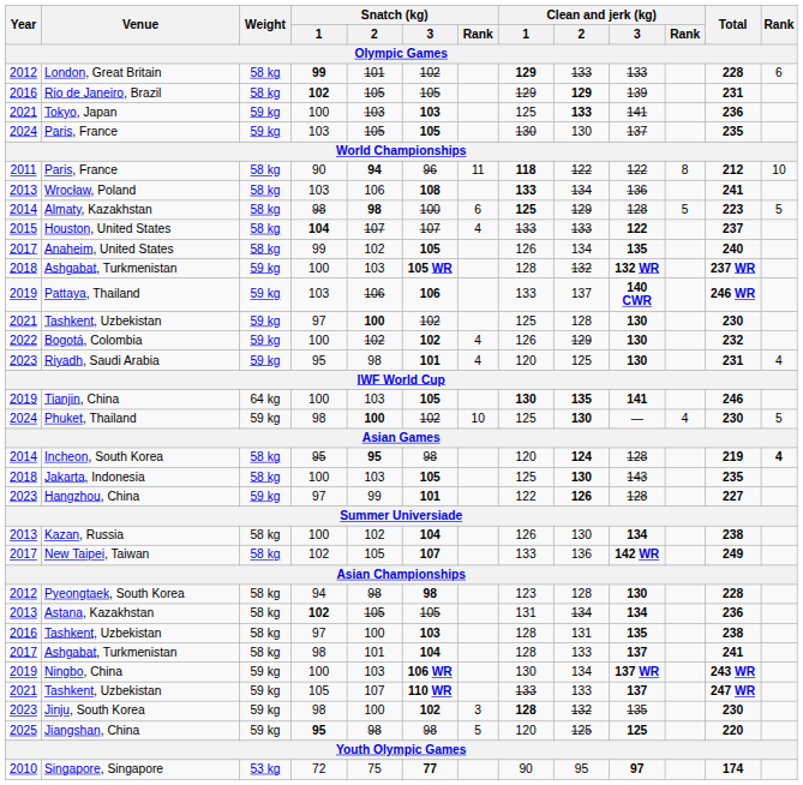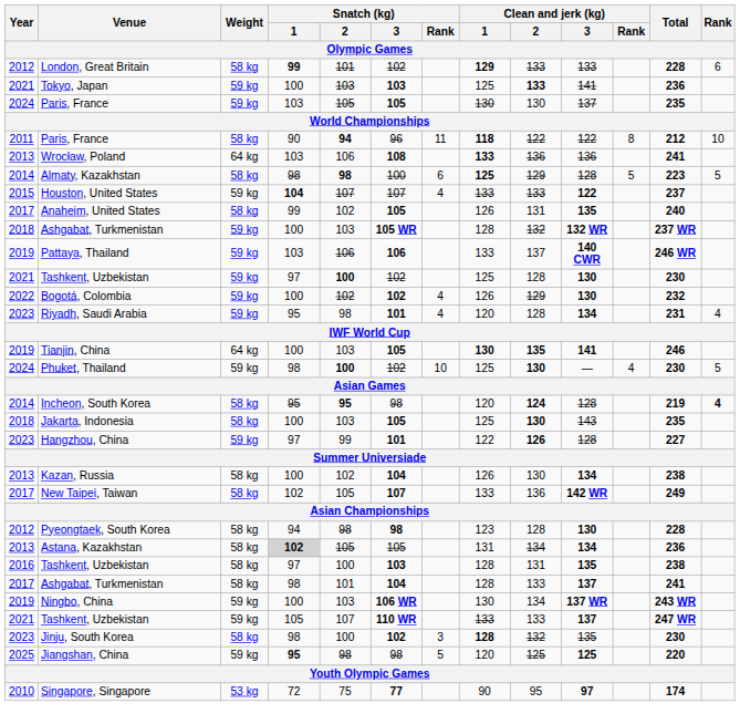 <table class="wikitable" style="text-align:center;">
 <tr>
 <th rowspan=2 width=40>Year</th>
 <th rowspan=2 width=250>Venue</th>
 <th rowspan=2 width=60>Weight</th>
 <th colspan=4>Snatch (kg)</th>
 <th colspan=4>Clean and jerk (kg)</th>
 <th rowspan=2 width=65>Total</th>
 <th rowspan=2 width=40>Rank</th>
 </tr>
 <tr>
 <th width=65>1</th>
 <th width=65>2</th>
 <th width=65>3</th>
 <th width=45>Rank</th>
 <th width=65>1</th>
 <th width=65>2</th>
 <th width=65>3</th>
 <th width=45>Rank</th>
 </tr>
 <tr>
 <th colspan=13><a href='#'>Olympic Games</a></th>
 </tr>
 <tr>
 <td><a href='#'>2012</a></td>
 <td align=left><a href='#'>London</a>, Great Britain</td>
 <td><a href='#'>58 kg</a></td>
 <td><strong>99</strong></td>
 <td><s>101</s></td>
 <td><s>102</s></td>
 <td></td>
 <td><strong>129</strong></td>
 <td><s>133</s></td>
 <td><s>133</s></td>
 <td></td>
 <td><strong>228</strong></td>
 <td>6</td>
-</tr>
-<tr>
-<td><a href='#'>2016</a></td>
-<td align=left><a href='#'>Rio de Janeiro</a>, Brazil</td>
-<td><a href='#'>58 kg</a></td>
-<td><strong>102</strong></td>
-<td><s>105</s></td>
-<td><s>105</s></td>
-<td></td>
-<td><s>129</s></td>
-<td><strong>129</strong></td>
-<td><s>139</s></td>
-<td></td>
-<td><strong>231</strong></td>
-<td></td>
 </tr>
 <tr>
 <td><a href='#'>2021</a></td>
 <td align=left><a href='#'>Tokyo</a>, Japan</td>
 <td><a href='#'>59 kg</a></td>
 <td>100</td>
 <td><s>103</s></td>
 <td><strong>103</strong> </td>
 <td></td>
 <td>125</td>
 <td><strong>133</strong> </td>
 <td><s>141</s></td>
 <td></td>
 <td><strong>236</strong> </td>
 <td></td>
 </tr>
 <tr>
 <td><a href='#'>2024</a></td>
 <td align=left><a href='#'>Paris</a>, France</td>
 <td><a href='#'>59 kg</a></td>
 <td>103</td>
 <td><s>105</s></td>
 <td><strong>105</strong></td>
 <td></td>
 <td><s>130</s></td>
 <td>130</td>
 <td><s>137</s></td>
 <td></td>
 <td><strong>235</strong></td>
 <td></td>
 </tr>
 <tr>
 <th colspan=13><a href='#'>World Championships</a></th>
 </tr>
 <tr>
 <td><a href='#'>2011</a></td>
 <td align=left><a href='#'>Paris</a>, France</td>
 <td><a href='#'>58 kg</a></td>
 <td>90</td>
 <td><strong>94</strong></td>
 <td><s>96</s></td>
 <td>11</td>
 <td><strong>118</strong></td>
 <td><s>122</s></td>
 <td><s>122</s></td>
 <td>8</td>
 <td><strong>212</strong></td>
 <td>10</td>
 </tr>
 <tr>
 <td><a href='#'>2013</a></td>
 <td align=left><a href='#'>Wrocław</a>, Poland</td>
-<td><a href='#'>58 kg</a></td>
+<td>64 kg</td>
 <td>103</td>
 <td>106</td>
 <td><strong>108</strong></td>
 <td></td>
 <td><strong>133</strong></td>
-<td><s>134</s></td>
+<td><s>136</s></td>
 <td><s>136</s></td>
 <td></td>
 <td><strong>241</strong></td>
 <td></td>
 </tr>
 <tr>
 <td><a href='#'>2014</a></td>
 <td align=left><a href='#'>Almaty</a>, Kazakhstan</td>
 <td><a href='#'>58 kg</a></td>
 <td><s>98</s></td>
 <td><strong>98</strong></td>
 <td><s>100</s></td>
 <td>6</td>
 <td><strong>125</strong></td>
 <td><s>129</s></td>
 <td><s>128</s></td>
 <td>5</td>
 <td><strong>223</strong></td>
 <td>5</td>
 </tr>
 <tr>
 <td><a href='#'>2015</a></td>
 <td align=left><a href='#'>Houston</a>, United States</td>
-<td><a href='#'>58 kg</a></td>
+<td>59 kg</td>
 <td><strong>104</strong></td>
 <td><s>107</s></td>
 <td><s>107</s></td>
 <td>4</td>
 <td><s>133</s></td>
 <td><s>133</s></td>
 <td><strong>122</strong></td>
 <td></td>
 <td><strong>237</strong></td>
 <td></td>
 </tr>
 <tr>
 <td><a href='#'>2017</a></td>
 <td align=left><a href='#'>Anaheim</a>, United States</td>
 <td><a href='#'>58 kg</a></td>
 <td>99</td>
 <td>102</td>
 <td><strong>105</strong></td>
 <td></td>
 <td>126</td>
-<td>134</td>
+<td>131</td>
 <td><strong>135</strong></td>
 <td></td>
 <td><strong>240</strong></td>
 <td></td>
 </tr>
 <tr>
 <td><a href='#'>2018</a></td>
 <td align=left><a href='#'>Ashgabat</a>, Turkmenistan</td>
 <td><a href='#'>59 kg</a></td>
 <td>100</td>
 <td>103</td>
 <td><strong>105 <a href='#'>WR</a></strong></td>
 <td></td>
 <td>128</td>
 <td><s>132</s></td>
 <td><strong>132 <a href='#'>WR</a></strong></td>
 <td></td>
 <td><strong>237 <a href='#'>WR</a></strong></td>
 <td></td>
 </tr>
 <tr>
 <td><a href='#'>2019</a></td>
 <td align=left><a href='#'>Pattaya</a>, Thailand</td>
 <td><a href='#'>59 kg</a></td>
 <td>103</td>
 <td><s>106</s></td>
 <td><strong>106</strong></td>
 <td></td>
 <td>133</td>
 <td>137</td>
 <td><strong>140 <a href='#'>CWR</a></strong></td>
 <td></td>
 <td><strong>246 <a href='#'>WR</a></strong></td>
 <td></td>
 </tr>
 <tr>
 <td><a href='#'>2021</a></td>
 <td align=left><a href='#'>Tashkent</a>, Uzbekistan</td>
 <td><a href='#'>59 kg</a></td>
 <td>97</td>
 <td><strong>100</strong></td>
 <td><s>102</s></td>
 <td></td>
 <td>125</td>
 <td>128</td>
 <td><strong>130</strong></td>
 <td></td>
 <td><strong>230</strong></td>
 <td></td>
 </tr>
 <tr>
 <td><a href='#'>2022</a></td>
 <td align=left><a href='#'>Bogotá</a>, Colombia</td>
 <td><a href='#'>59 kg</a></td>
 <td>100</td>
 <td><s>102</s></td>
 <td><strong>102</strong></td>
 <td>4</td>
 <td>126</td>
 <td><s>129</s></td>
 <td><strong>130</strong></td>
 <td></td>
 <td><strong>232</strong></td>
 <td></td>
 </tr>
 <tr>
 <td><a href='#'>2023</a></td>
 <td align=left><a href='#'>Riyadh</a>, Saudi Arabia</td>
 <td><a href='#'>59 kg</a></td>
 <td>95</td>
 <td>98</td>
 <td><strong>101</strong></td>
 <td>4</td>
 <td>120</td>
-<td>125</td>
-<td><strong>130</strong></td>
+<td>128</td>
+<td><strong>134</strong></td>
 <td></td>
 <td><strong>231</strong></td>
 <td>4</td>
 </tr>
 <tr>
 <th colspan=13><a href='#'>IWF World Cup</a></th>
 </tr>
 <tr>
 <td><a href='#'>2019</a></td>
 <td align=left><a href='#'>Tianjin</a>, China</td>
 <td>64 kg</td>
 <td>100</td>
 <td>103</td>
 <td><strong>105</strong></td>
 <td></td>
 <td><strong>130</strong></td>
 <td><strong>135</strong></td>
 <td><strong>141</strong></td>
 <td></td>
 <td><strong>246</strong></td>
 <td></td>
 </tr>
 <tr>
 <td><a href='#'>2024</a></td>
 <td align=left><a href='#'>Phuket</a>, Thailand</td>
 <td>59 kg</td>
 <td>98</td>
 <td><strong>100</strong></td>
 <td><s>102</s></td>
 <td>10</td>
 <td>125</td>
 <td><strong>130</strong></td>
 <td>—</td>
 <td>4</td>
 <td><strong>230</strong></td>
 <td>5</td>
 </tr>
 <tr>
 <th colspan=13><a href='#'>Asian Games</a></th>
 </tr>
 <tr>
 <td><a href='#'>2014</a></td>
 <td align=left><a href='#'>Incheon</a>, South Korea</td>
 <td><a href='#'>58 kg</a></td>
 <td><s>95</s></td>
 <td><strong>95</strong></td>
 <td><s>98</s></td>
 <td></td>
 <td>120</td>
 <td><strong>124</strong></td>
 <td><s>128</s></td>
 <td></td>
 <td><strong>219</strong></td>
 <td><strong>4</strong></td>
 </tr>
 <tr>
 <td><a href='#'>2018</a></td>
 <td align=left><a href='#'>Jakarta</a>, Indonesia</td>
 <td><a href='#'>58 kg</a></td>
 <td>100</td>
 <td>103</td>
 <td><strong>105</strong></td>
 <td></td>
 <td>125</td>
 <td><strong>130</strong></td>
 <td><s>143</s></td>
 <td></td>
 <td><strong>235</strong></td>
 <td></td>
 </tr>
 <tr>
 <td><a href='#'>2023</a></td>
 <td align=left><a href='#'>Hangzhou</a>, China</td>
 <td><a href='#'>59 kg</a></td>
 <td>97</td>
 <td>99</td>
 <td><strong>101</strong></td>
 <td></td>
 <td>122</td>
 <td><strong>126</strong></td>
 <td><s>128</s></td>
 <td></td>
 <td><strong>227</strong></td>
 <td></td>
 </tr>
 <tr>
 <th colspan=13><a href='#'>Summer Universiade</a></th>
 </tr>
 <tr>
 <td><a href='#'>2013</a></td>
 <td align=left><a href='#'>Kazan</a>, Russia</td>
 <td>58 kg</td>
 <td>100</td>
 <td>102</td>
 <td><strong>104</strong></td>
 <td></td>
 <td>126</td>
 <td>130</td>
 <td><strong>134</strong></td>
 <td></td>
 <td><strong>238</strong></td>
 <td></td>
 </tr>
 <tr>
 <td><a href='#'>2017</a></td>
 <td align=left><a href='#'>New Taipei</a>, Taiwan</td>
 <td><a href='#'>58 kg</a></td>
 <td>102</td>
 <td>105</td>
 <td><strong>107</strong></td>
 <td></td>
 <td>133</td>
 <td>136</td>
 <td><strong>142 <a href='#'>WR</a></strong></td>
 <td></td>
 <td><strong>249</strong></td>
 <td></td>
 </tr>
 <tr>
 <th colspan=13><a href='#'>Asian Championships</a></th>
 </tr>
 <tr>
 <td><a href='#'>2012</a></td>
 <td align=left><a href='#'>Pyeongtaek</a>, South Korea</td>
 <td>58 kg</td>
 <td>94</td>
 <td><s>98</s></td>
 <td><strong>98</strong></td>
 <td></td>
 <td>123</td>
 <td>128</td>
 <td><strong>130</strong></td>
 <td></td>
 <td><strong>228</strong></td>
 <td></td>
 </tr>
 <tr>
 <td><a href='#'>2013</a></td>
 <td align=left><a href='#'>Astana</a>, Kazakhstan</td>
 <td>58 kg</td>
-<td><strong>102</strong></td>
+<td style="background: lightgrey;"><strong>102</strong></td>
 <td><s>105</s></td>
 <td><s>105</s></td>
 <td></td>
 <td>131</td>
 <td><s>134</s></td>
 <td><strong>134</strong></td>
 <td></td>
 <td><strong>236</strong></td>
 <td></td>
 </tr>
 <tr>
 <td><a href='#'>2016</a></td>
 <td align=left><a href='#'>Tashkent</a>, Uzbekistan</td>
 <td>58 kg</td>
 <td>97</td>
 <td>100</td>
 <td><strong>103</strong></td>
 <td></td>
 <td>128</td>
 <td>131</td>
 <td><strong>135</strong></td>
 <td></td>
 <td><strong>238</strong></td>
 <td></td>
 </tr>
 <tr>
 <td><a href='#'>2017</a></td>
 <td align=left><a href='#'>Ashgabat</a>, Turkmenistan</td>
 <td>58 kg</td>
 <td>98</td>
 <td>101</td>
 <td><strong>104</strong></td>
 <td></td>
 <td>128</td>
 <td>133</td>
 <td><strong>137</strong></td>
 <td></td>
 <td><strong>241</strong></td>
 <td></td>
 </tr>
 <tr>
 <td><a href='#'>2019</a></td>
 <td align=left><a href='#'>Ningbo</a>, China</td>
 <td>59 kg</td>
 <td>100</td>
 <td>103</td>
 <td><strong>106 <a href='#'>WR</a></strong></td>
 <td></td>
 <td>130</td>
 <td>134</td>
 <td><strong>137 <a href='#'>WR</a></strong></td>
 <td></td>
 <td><strong>243 <a href='#'>WR</a></strong></td>
 <td></td>
 </tr>
 <tr>
 <td><a href='#'>2021</a></td>
 <td align=left><a href='#'>Tashkent</a>, Uzbekistan</td>
 <td>59 kg</td>
 <td>105</td>
 <td>107</td>
 <td><strong>110 <a href='#'>WR</a></strong></td>
 <td></td>
 <td><s>133</s></td>
 <td>133</td>
 <td><strong>137</strong></td>
 <td></td>
 <td><strong>247 <a href='#'>WR</a></strong></td>
 <td></td>
 </tr>
 <tr>
 <td><a href='#'>2023</a></td>
 <td align=left><a href='#'>Jinju</a>, South Korea</td>
-<td>59 kg</td>
+<td><a href='#'>58 kg</a></td>
 <td>98</td>
 <td>100</td>
 <td><strong>102</strong></td>
 <td>3</td>
 <td><strong>128</strong></td>
 <td><s>132</s></td>
 <td><s>135</s></td>
 <td></td>
 <td><strong>230</strong></td>
 <td></td>
 </tr>
 <tr>
 <td><a href='#'>2025</a></td>
 <td align=left><a href='#'>Jiangshan</a>, China</td>
 <td>59 kg</td>
 <td><strong>95</strong></td>
 <td><s>98</s></td>
 <td><s>98</s></td>
 <td>5</td>
 <td>120</td>
 <td><s>125</s></td>
 <td><strong>125</strong></td>
 <td></td>
 <td><strong>220</strong></td>
 <td></td>
 </tr>
 <tr>
 <th colspan=13><a href='#'>Youth Olympic Games</a></th>
 </tr>
 <tr>
 <td><a href='#'>2010</a></td>
 <td align=left><a href='#'>Singapore</a>, Singapore</td>
 <td><a href='#'>53 kg</a></td>
 <td>72</td>
 <td>75</td>
 <td><strong>77</strong></td>
 <td></td>
 <td>90</td>
 <td>95</td>
 <td><strong>97</strong></td>
 <td></td>
 <td><strong>174</strong></td>
 <td><strong></strong></td>
 </tr>
 </table>
